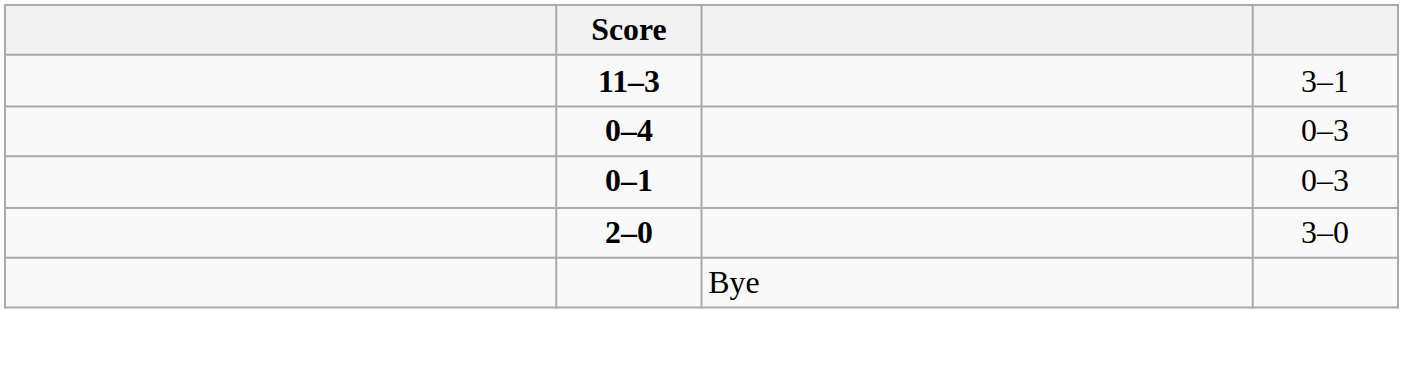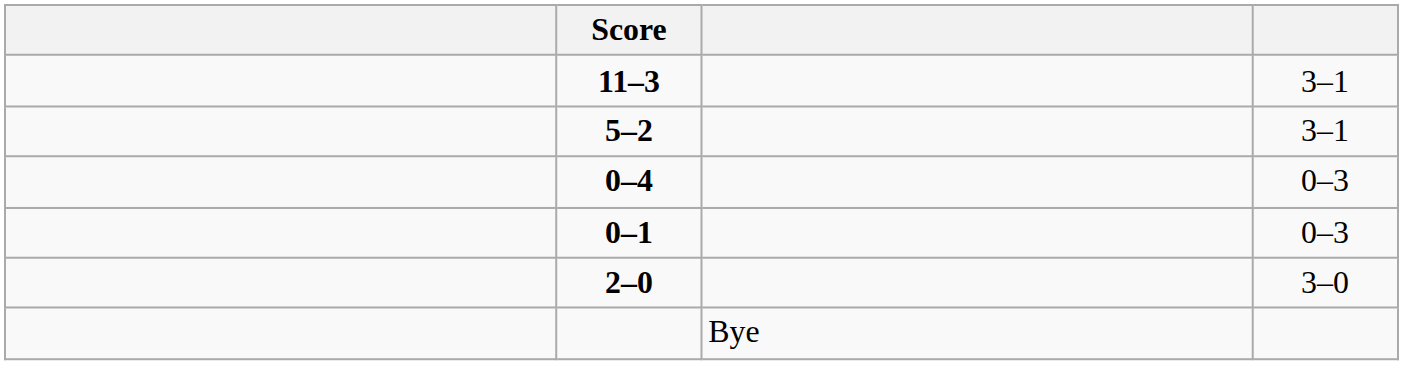 <table class="wikitable" style="text-align: center; ">
 <tr>
 <th align="right" width="270"></th>
 <th width="65">Score</th>
 <th align="left" width="270"></th>
 <th width="65"></th>
 </tr>
 <tr>
 <td align="left"><strong></strong></td>
 <td><strong>11–3</strong></td>
+<td align="left"></td>
+<td>3–1 <strong></strong></td>
+</tr>
+<tr>
+<td align="left"><strong></strong></td>
+<td><strong>5–2</strong></td>
 <td align="left"></td>
 <td>3–1 <strong></strong></td>
 </tr>
 <tr>
 <td align="left"></td>
 <td><strong>0–4</strong></td>
 <td align="left"><strong></strong></td>
 <td>0–3 <strong></strong></td>
 </tr>
 <tr>
 <td align="left"></td>
 <td><strong>0–1</strong></td>
 <td align="left"><strong></strong></td>
 <td>0–3 <strong></strong></td>
 </tr>
 <tr>
 <td align="left"><strong></strong></td>
 <td><strong>2–0</strong></td>
 <td align="left"></td>
 <td>3–0 <strong></strong></td>
 </tr>
 <tr>
 <td align="left"><strong></strong></td>
 <td></td>
 <td align="left">Bye</td>
 <td></td>
 </tr>
 </table>
